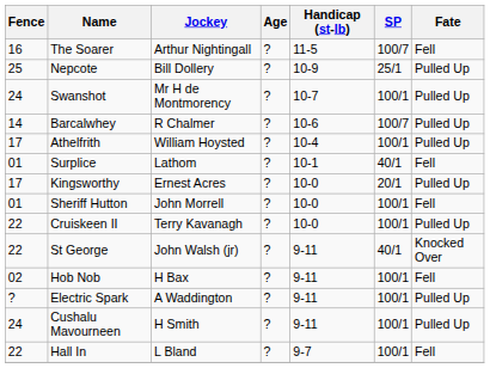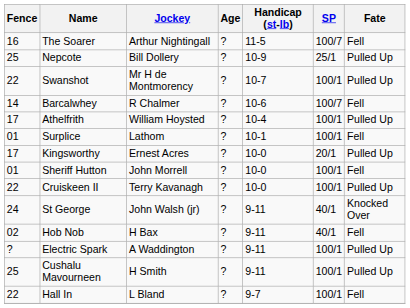 <table class="wikitable sortable">
 <tr>
 <th>Fence</th>
 <th>Name</th>
 <th><a href='#'>Jockey</a></th>
 <th>Age</th>
 <th>Handicap (<a href='#'>st</a>-<a href='#'>lb</a>)</th>
 <th><a href='#'>SP</a></th>
 <th>Fate</th>
 </tr>
 <tr>
 <td>16</td>
 <td>The Soarer</td>
 <td>Arthur Nightingall</td>
 <td>?</td>
 <td>11-5</td>
 <td>100/7</td>
 <td>Fell</td>
 </tr>
 <tr>
 <td>25</td>
 <td>Nepcote</td>
 <td>Bill Dollery</td>
 <td>?</td>
 <td>10-9</td>
 <td>25/1</td>
 <td>Pulled Up</td>
 </tr>
 <tr>
-<td>24</td>
+<td>22</td>
 <td>Swanshot</td>
 <td>Mr H de Montmorency</td>
 <td>?</td>
 <td>10-7</td>
 <td>100/1</td>
 <td>Pulled Up</td>
 </tr>
 <tr>
 <td>14</td>
 <td>Barcalwhey</td>
 <td>R Chalmer</td>
 <td>?</td>
 <td>10-6</td>
 <td>100/7</td>
-<td>Pulled Up</td>
+<td>Fell</td>
 </tr>
 <tr>
 <td>17</td>
 <td>Athelfrith</td>
 <td>William Hoysted</td>
 <td>?</td>
 <td>10-4</td>
 <td>100/1</td>
 <td>Pulled Up</td>
 </tr>
 <tr>
 <td>01</td>
 <td>Surplice</td>
 <td>Lathom</td>
 <td>?</td>
 <td>10-1</td>
-<td>40/1</td>
+<td>100/1</td>
 <td>Fell</td>
 </tr>
 <tr>
 <td>17</td>
 <td>Kingsworthy</td>
 <td>Ernest Acres</td>
 <td>?</td>
 <td>10-0</td>
 <td>20/1</td>
 <td>Pulled Up</td>
 </tr>
 <tr>
 <td>01</td>
 <td>Sheriff Hutton</td>
 <td>John Morrell</td>
 <td>?</td>
 <td>10-0</td>
 <td>100/1</td>
 <td>Fell</td>
 </tr>
 <tr>
 <td>22</td>
 <td>Cruiskeen II</td>
 <td>Terry Kavanagh</td>
 <td>?</td>
 <td>10-0</td>
 <td>100/1</td>
 <td>Pulled Up</td>
 </tr>
 <tr>
-<td>22</td>
+<td>24</td>
 <td>St George</td>
 <td>John Walsh (jr)</td>
 <td>?</td>
 <td>9-11</td>
 <td>40/1</td>
 <td>Knocked Over</td>
 </tr>
 <tr>
 <td>02</td>
 <td>Hob Nob</td>
 <td>H Bax</td>
 <td>?</td>
 <td>9-11</td>
-<td>100/1</td>
+<td>40/1</td>
 <td>Fell</td>
 </tr>
 <tr>
 <td>?</td>
 <td>Electric Spark</td>
 <td>A Waddington</td>
 <td>?</td>
 <td>9-11</td>
 <td>100/1</td>
 <td>Pulled Up</td>
 </tr>
 <tr>
-<td>24</td>
+<td>25</td>
 <td>Cushalu Mavourneen</td>
 <td>H Smith</td>
 <td>?</td>
 <td>9-11</td>
 <td>100/1</td>
 <td>Pulled Up</td>
 </tr>
 <tr>
 <td>22</td>
 <td>Hall In</td>
 <td>L Bland</td>
 <td>?</td>
 <td>9-7</td>
 <td>100/1</td>
 <td>Fell</td>
 </tr>
 <tr>
 </tr>
 </table>
